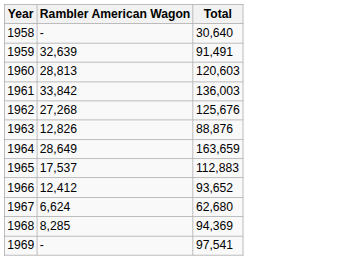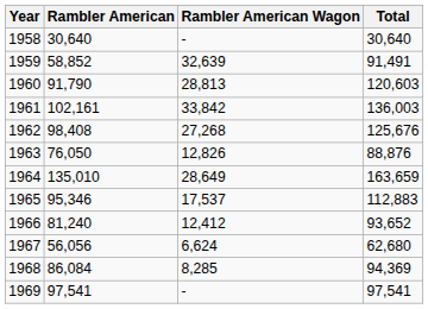 <table class="wikitable">
 <tr>
 <th>Year</th>
+<th>Rambler American</th>
 <th>Rambler American Wagon</th>
 <th>Total</th>
 </tr>
 <tr>
 <td>1958</td>
+<td>30,640</td>
 <td>-</td>
 <td>30,640</td>
 </tr>
 <tr>
 <td>1959</td>
+<td>58,852</td>
 <td>32,639</td>
 <td>91,491</td>
 </tr>
 <tr>
 <td>1960</td>
+<td>91,790</td>
 <td>28,813</td>
 <td>120,603</td>
 </tr>
 <tr>
 <td>1961</td>
+<td>102,161</td>
 <td>33,842</td>
 <td>136,003</td>
 </tr>
 <tr>
 <td>1962</td>
+<td>98,408</td>
 <td>27,268</td>
 <td>125,676</td>
 </tr>
 <tr>
 <td>1963</td>
+<td>76,050</td>
 <td>12,826</td>
 <td>88,876</td>
 </tr>
 <tr>
 <td>1964</td>
+<td>135,010</td>
 <td>28,649</td>
 <td>163,659</td>
 </tr>
 <tr>
 <td>1965</td>
+<td>95,346</td>
 <td>17,537</td>
 <td>112,883</td>
 </tr>
 <tr>
 <td>1966</td>
+<td>81,240</td>
 <td>12,412</td>
 <td>93,652</td>
 </tr>
 <tr>
 <td>1967</td>
+<td>56,056</td>
 <td>6,624</td>
 <td>62,680</td>
 </tr>
 <tr>
 <td>1968</td>
+<td>86,084</td>
 <td>8,285</td>
 <td>94,369</td>
 </tr>
 <tr>
 <td>1969</td>
+<td>97,541</td>
 <td>-</td>
 <td>97,541</td>
 </tr>
 </table>
